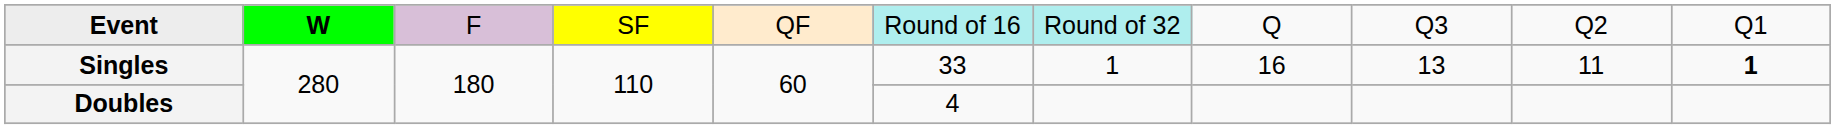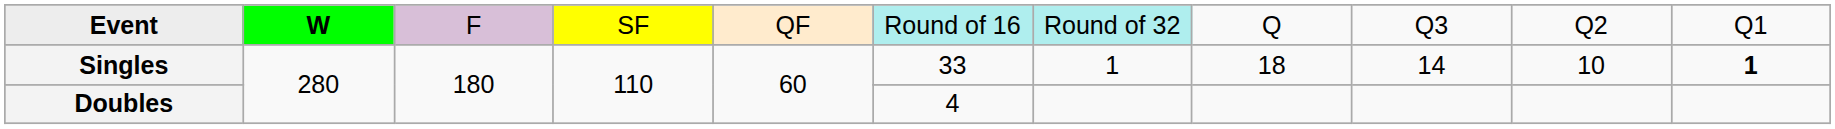 <table class=wikitable style=font-size:90%;text-align:center>
 <tr>
 <td style="width:130px; background:#ededed;"><strong>Event</strong></td>
 <td style="width:80px; background:lime;"><strong>W</strong></td>
 <td style="width:85px; background:thistle;">F</td>
 <td style="width:85px; background:#ff0;">SF</td>
 <td style="width:85px; background:#ffebcd;">QF</td>
 <td style="width:85px; background:#afeeee;">Round of 16</td>
 <td style="width:85px; background:#afeeee;">Round of 32</td>
 <td width=85>Q</td>
 <td width=85>Q3</td>
 <td width=85>Q2</td>
 <td width=85>Q1</td>
 </tr>
 <tr>
 <th style="background:#f3f3f3;">Singles</th>
 <td rowspan=2>280</td>
 <td rowspan=2>180</td>
 <td rowspan=2>110</td>
 <td rowspan=2>60</td>
 <td>33</td>
 <td>1</td>
-<td>16</td>
-<td>13</td>
-<td>11</td>
+<td>18</td>
+<td>14</td>
+<td>10</td>
 <td><strong>1</strong></td>
 </tr>
 <tr>
 <th style="background:#f3f3f3;">Doubles</th>
 <td>4</td>
 <td></td>
 <td></td>
 <td></td>
 <td></td>
 <td></td>
 </tr>
 </table>
